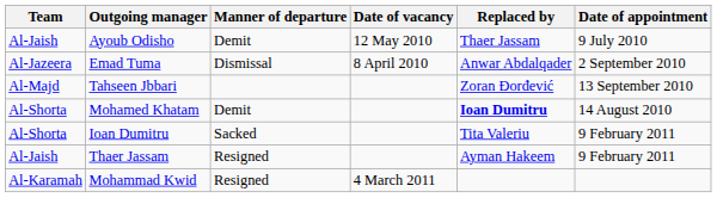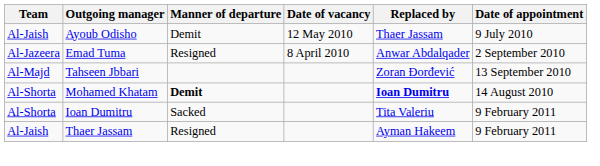 <table class="wikitable sortable">
 <tr>
 <th>Team</th>
 <th>Outgoing manager</th>
 <th>Manner of departure</th>
 <th>Date of vacancy</th>
 <th>Replaced by</th>
 <th>Date of appointment</th>
 </tr>
 <tr>
 <td><a href='#'>Al-Jaish</a></td>
 <td> <a href='#'>Ayoub Odisho</a></td>
 <td>Demit</td>
 <td>12 May 2010</td>
 <td> <a href='#'>Thaer Jassam</a></td>
 <td>9 July 2010 </td>
 </tr>
 <tr>
 <td><a href='#'>Al-Jazeera</a></td>
 <td> <a href='#'>Emad Tuma</a></td>
-<td>Dismissal</td>
+<td>Resigned</td>
 <td>8 April 2010</td>
 <td> <a href='#'>Anwar Abdalqader</a></td>
 <td>2 September 2010 </td>
 </tr>
 <tr>
 <td><a href='#'>Al-Majd</a></td>
 <td> <a href='#'>Tahseen Jbbari</a></td>
 <td></td>
 <td></td>
 <td> <a href='#'>Zoran Đorđević</a></td>
 <td>13 September 2010 </td>
 </tr>
 <tr>
 <td><a href='#'>Al-Shorta</a></td>
 <td> <a href='#'>Mohamed Khatam</a></td>
-<td>Demit</td>
+<td><strong>Demit</strong></td>
 <td></td>
 <td><strong> <a href='#'>Ioan Dumitru</a></strong></td>
 <td>14 August 2010 </td>
 </tr>
 <tr>
 <td><a href='#'>Al-Shorta</a></td>
 <td> <a href='#'>Ioan Dumitru</a></td>
 <td>Sacked</td>
 <td></td>
 <td> <a href='#'>Tita Valeriu</a></td>
 <td>9 February 2011 </td>
 </tr>
 <tr>
 <td><a href='#'>Al-Jaish</a></td>
 <td> <a href='#'>Thaer Jassam</a></td>
 <td>Resigned</td>
 <td></td>
 <td> <a href='#'>Ayman Hakeem</a></td>
 <td>9 February 2011 </td>
 </tr>
-<tr>
-<td><a href='#'>Al-Karamah</a></td>
-<td> <a href='#'>Mohammad Kwid</a></td>
-<td>Resigned</td>
-<td>4 March 2011 </td>
-<td></td>
-<td></td>
-</tr>
 </table>
